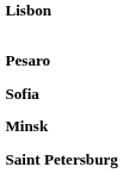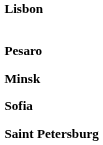 <table>
 <tr>
 <th rowspan=2 scope=row style="text-align:left">Lisbon </th>
 <td rowspan=2 style="height:30px;"></td>
 <td rowspan=2 style="height:30px;"></td>
 <td style="height:30px;"></td>
 </tr>
 <tr>
 <td style="height:30px;"></td>
 </tr>
 <tr>
 <th scope=row style="text-align:left">Pesaro </th>
 <td style="height:30px;"></td>
 <td style="height:30px;"></td>
 <td style="height:30px;"></td>
 </tr>
 <tr>
-<th scope=row style="text-align:left">Sofia </th>
+<th scope=row style="text-align:left">Minsk </th>
 <td style="height:30px;"></td>
 <td style="height:30px;"></td>
 <td style="height:30px;"></td>
 </tr>
 <tr>
-<th scope=row style="text-align:left">Minsk </th>
+<th scope=row style="text-align:left">Sofia </th>
 <td style="height:30px;"></td>
 <td style="height:30px;"></td>
 <td style="height:30px;"></td>
 </tr>
 <tr>
 <th scope=row style="text-align:left">Saint Petersburg </th>
 <td style="height:30px;"></td>
 <td style="height:30px;"></td>
 <td style="height:30px;"></td>
 </tr>
 </table>
